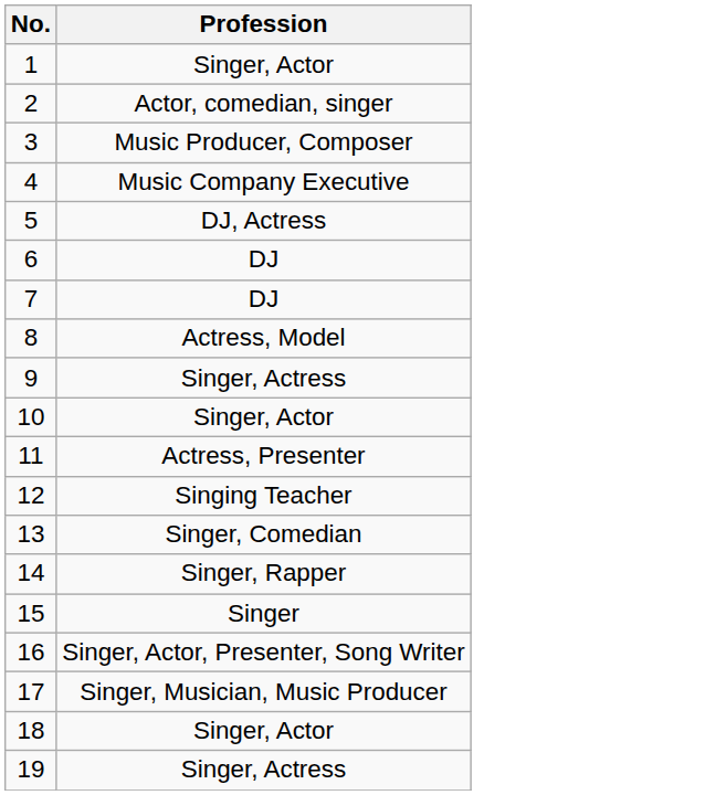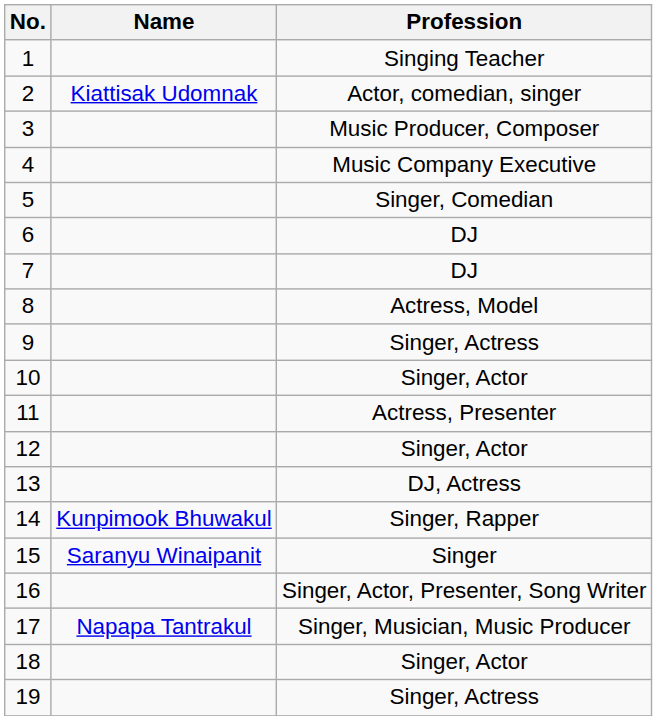 <table class="wikitable" = ">
 <tr>
 <th>No.</th>
+<th>Name</th>
 <th>Profession</th>
 </tr>
 <tr>
 <td style="text-align:center;">1</td>
-<td align="center">Singer, Actor</td>
+<td style="text-align:center;"></td>
+<td style="text-align:center;">Singing Teacher</td>
 </tr>
 <tr>
 <td style="text-align:center;">2</td>
+<td style="text-align:center;"><a href='#'>Kiattisak Udomnak</a></td>
 <td style="text-align:center;">Actor, comedian, singer</td>
 </tr>
 <tr>
 <td style="text-align:center;">3</td>
+<td style="text-align:center;"></td>
 <td style="text-align:center;">Music Producer, Composer</td>
 </tr>
 <tr>
 <td style="text-align:center;">4</td>
+<td style="text-align:center;"></td>
 <td style="text-align:center;">Music Company Executive</td>
 </tr>
 <tr>
 <td style="text-align:center;">5</td>
-<td align="center">DJ, Actress</td>
+<td style="text-align:center;"></td>
+<td style="text-align:center;">Singer, Comedian</td>
 </tr>
 <tr>
 <td style="text-align:center;">6</td>
+<td style="text-align:center;"></td>
 <td style="text-align:center;">DJ</td>
 </tr>
 <tr>
 <td style="text-align:center;">7</td>
+<td style="text-align:center;"></td>
 <td align="center">DJ</td>
 </tr>
 <tr>
 <td align="center">8</td>
+<td align="center"></td>
 <td align="center">Actress, Model</td>
 </tr>
 <tr>
 <td align="center">9</td>
+<td align="center"></td>
 <td align="center">Singer, Actress</td>
 </tr>
 <tr>
 <td align="center">10</td>
+<td align="center"></td>
 <td align="center">Singer, Actor</td>
 </tr>
 <tr>
 <td align="center">11</td>
+<td align="center"></td>
 <td align="center">Actress, Presenter</td>
 </tr>
 <tr>
 <td align="center">12</td>
-<td style="text-align:center;">Singing Teacher</td>
+<td align="center"></td>
+<td align="center">Singer, Actor</td>
 </tr>
 <tr>
 <td align="center">13</td>
-<td style="text-align:center;">Singer, Comedian</td>
+<td align="center"></td>
+<td align="center">DJ, Actress</td>
 </tr>
 <tr>
 <td align="center">14</td>
+<td align="center"><a href='#'>Kunpimook Bhuwakul</a></td>
 <td align="center">Singer, Rapper</td>
 </tr>
 <tr>
 <td align="center">15</td>
+<td align="center"><a href='#'>Saranyu Winaipanit</a></td>
 <td align="center">Singer</td>
 </tr>
 <tr>
 <td align="center">16</td>
+<td align="center"></td>
 <td align="center">Singer, Actor, Presenter, Song Writer</td>
 </tr>
 <tr>
 <td align="center">17</td>
+<td align="center"><a href='#'>Napapa Tantrakul</a></td>
 <td align="center">Singer, Musician, Music Producer</td>
 </tr>
 <tr>
 <td align="center">18</td>
+<td align="center"></td>
 <td align="center">Singer, Actor</td>
 </tr>
 <tr>
 <td align="center">19</td>
+<td align="center"></td>
 <td style="text-align:center;">Singer, Actress</td>
 </tr>
 </table>
